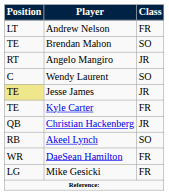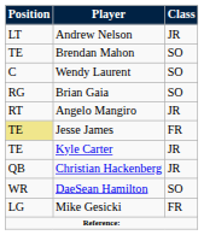 <table class="wikitable">
 <tr>
 <th style="background:#024; color:#fff;">Position</th>
 <th style="background:#024; color:#fff;">Player</th>
 <th style="background:#024; color:#fff;">Class</th>
 </tr>
 <tr>
 <td>LT</td>
 <td>Andrew Nelson</td>
-<td>FR</td>
+<td>JR</td>
 </tr>
 <tr>
 <td>TE</td>
 <td>Brendan Mahon</td>
+<td>SO</td>
+</tr>
+<tr>
+<td>C</td>
+<td>Wendy Laurent</td>
+<td>SO</td>
+</tr>
+<tr>
+<td>RG</td>
+<td>Brian Gaia</td>
 <td>SO</td>
 </tr>
 <tr>
 <td>RT</td>
 <td>Angelo Mangiro</td>
 <td>JR</td>
 </tr>
 <tr>
-<td>C</td>
-<td>Wendy Laurent</td>
-<td>SO</td>
-</tr>
-<tr>
 <td style="background: khaki;">TE</td>
 <td>Jesse James</td>
-<td>JR</td>
+<td>FR</td>
 </tr>
 <tr>
 <td>TE</td>
 <td><a href='#'>Kyle Carter</a></td>
-<td>FR</td>
+<td>JR</td>
 </tr>
 <tr>
 <td>QB</td>
 <td><a href='#'>Christian Hackenberg</a></td>
 <td>JR</td>
 </tr>
 <tr>
-<td>RB</td>
-<td><a href='#'>Akeel Lynch</a></td>
-<td>SO</td>
-</tr>
-<tr>
 <td>WR</td>
 <td><a href='#'>DaeSean Hamilton</a></td>
-<td>FR</td>
+<td>SO</td>
 </tr>
 <tr>
 <td>LG</td>
 <td>Mike Gesicki</td>
 <td>FR</td>
 </tr>
 <tr>
 <td colspan="3" style="font-size:8pt; text-align:center;"><strong>Reference:</strong></td>
 </tr>
 </table>
